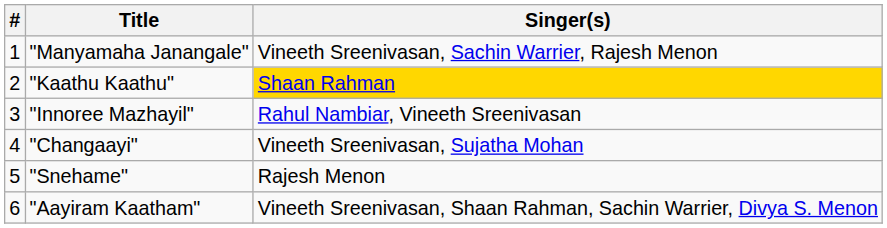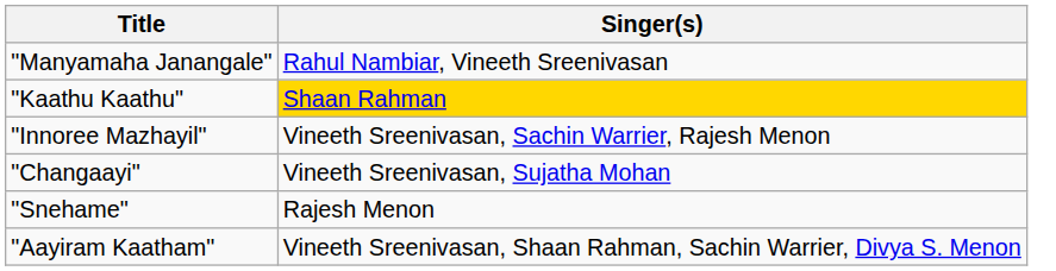 <table class="wikitable" style="font-size:95%;">
 <tr>
-<th>#</th>
 <th>Title</th>
 <th>Singer(s)</th>
 </tr>
 <tr>
-<td>1</td>
 <td>"Manyamaha Janangale"</td>
-<td>Vineeth Sreenivasan, <a href='#'>Sachin Warrier</a>, Rajesh Menon</td>
+<td><a href='#'>Rahul Nambiar</a>, Vineeth Sreenivasan</td>
 </tr>
 <tr>
-<td>2</td>
 <td>"Kaathu Kaathu"</td>
 <td style="background: gold;"><a href='#'>Shaan Rahman</a></td>
 </tr>
 <tr>
-<td>3</td>
 <td>"Innoree Mazhayil"</td>
-<td><a href='#'>Rahul Nambiar</a>, Vineeth Sreenivasan</td>
+<td>Vineeth Sreenivasan, <a href='#'>Sachin Warrier</a>, Rajesh Menon</td>
 </tr>
 <tr>
-<td>4</td>
 <td>"Changaayi"</td>
 <td>Vineeth Sreenivasan, <a href='#'>Sujatha Mohan</a></td>
 </tr>
 <tr>
-<td>5</td>
 <td>"Snehame"</td>
 <td>Rajesh Menon</td>
 </tr>
 <tr>
-<td>6</td>
 <td>"Aayiram Kaatham"</td>
 <td>Vineeth Sreenivasan, Shaan Rahman, Sachin Warrier, <a href='#'>Divya S. Menon</a></td>
 </tr>
 </table>
